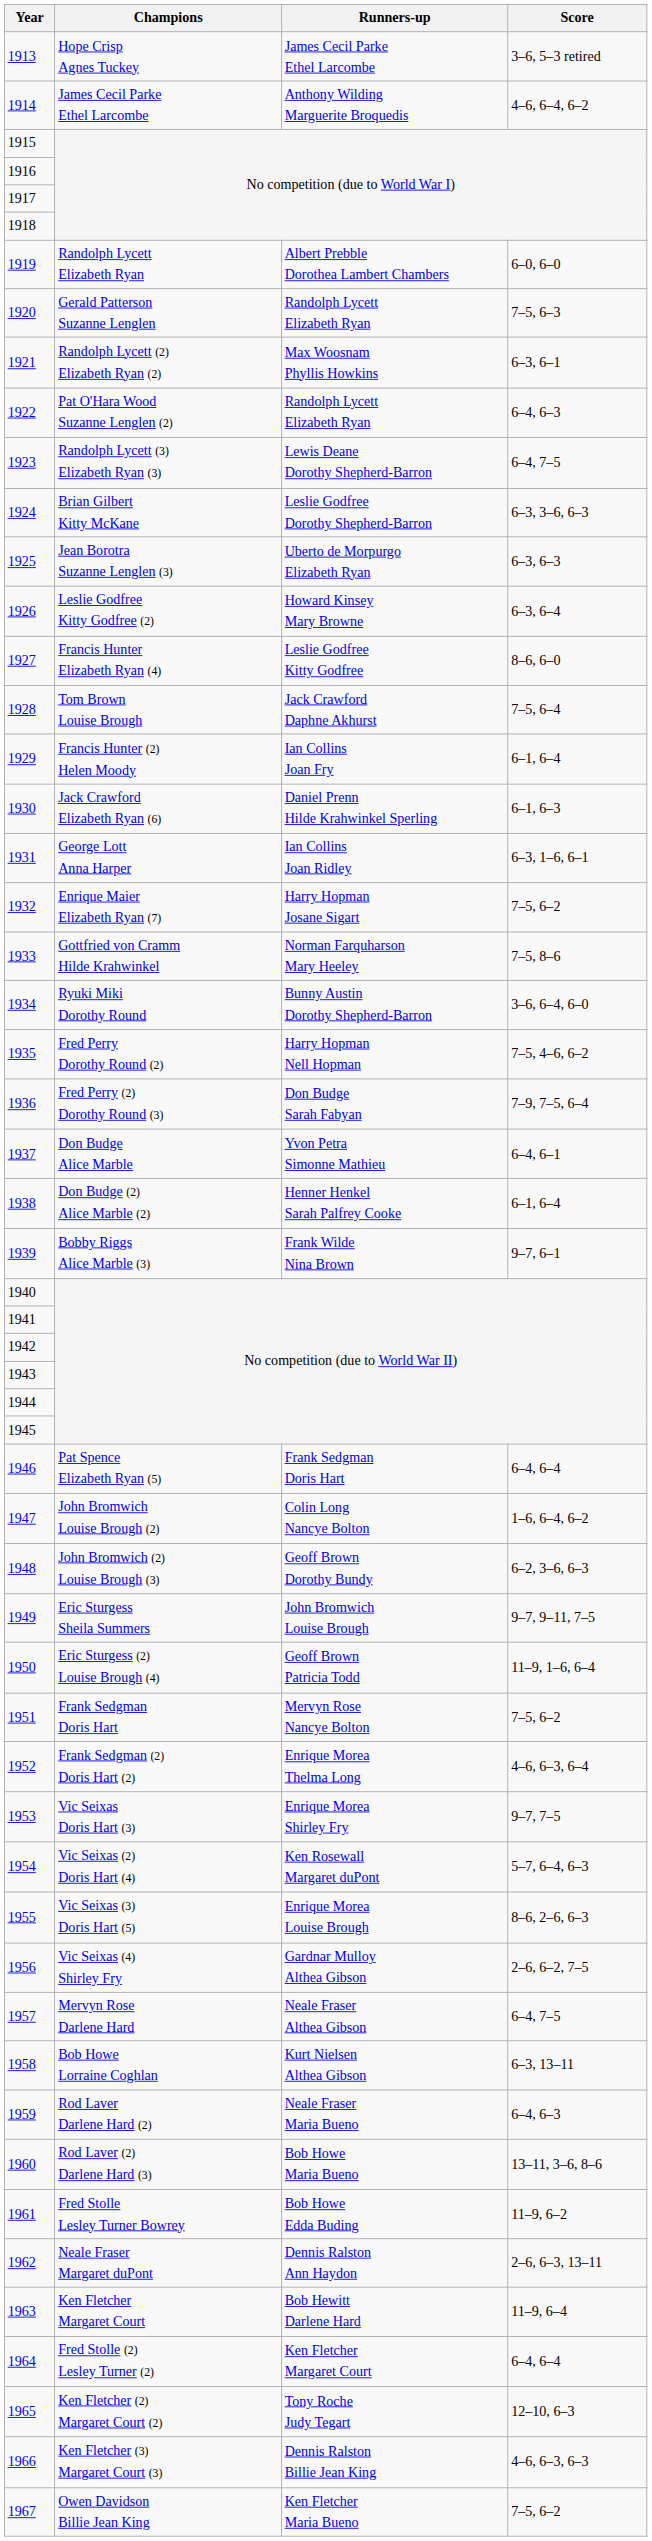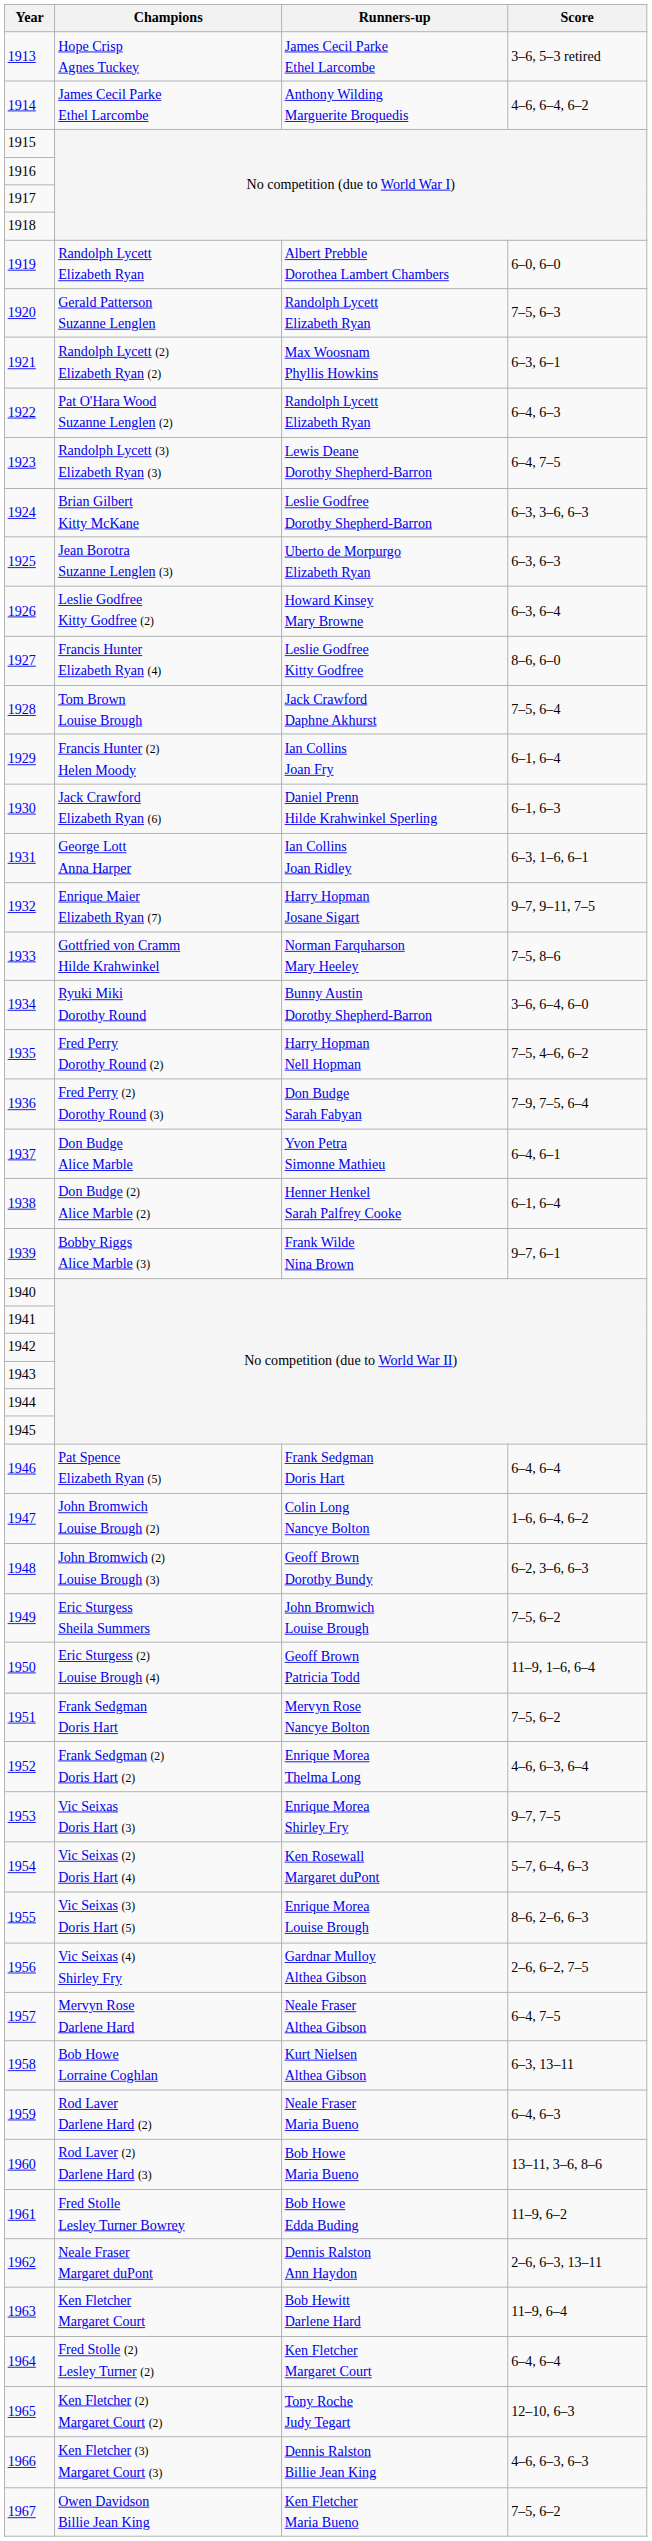 <table class="sortable wikitable" style="font-size:1.00em; line-height:1.5em;">
 <tr>
 <th width=50>Year</th>
 <th width=250>Champions</th>
 <th width=250>Runners-up</th>
 <th width=150 class=unsortable>Score</th>
 </tr>
 <tr>
 <td><a href='#'>1913</a></td>
 <td> <a href='#'>Hope Crisp</a> <br>  <a href='#'>Agnes Tuckey</a></td>
 <td> <a href='#'>James Cecil Parke</a> <br>  <a href='#'>Ethel Larcombe</a></td>
 <td>3–6, 5–3 retired</td>
 </tr>
 <tr>
 <td><a href='#'>1914</a></td>
 <td> <a href='#'>James Cecil Parke</a> <br>  <a href='#'>Ethel Larcombe</a></td>
 <td> <a href='#'>Anthony Wilding</a> <br>  <a href='#'>Marguerite Broquedis</a></td>
 <td>4–6, 6–4, 6–2</td>
 </tr>
 <tr>
 <td>1915</td>
 <td rowspan="4" colspan="3" align="center" bgcolor="F5F5F5">No competition (due to <a href='#'>World War I</a>)</td>
 </tr>
 <tr>
 <td>1916</td>
 </tr>
 <tr>
 <td>1917</td>
 </tr>
 <tr>
 <td>1918</td>
 </tr>
 <tr>
 <td><a href='#'>1919</a></td>
 <td> <a href='#'>Randolph Lycett</a> <br>  <a href='#'>Elizabeth Ryan</a></td>
 <td> <a href='#'>Albert Prebble</a> <br>  <a href='#'>Dorothea Lambert Chambers</a></td>
 <td>6–0, 6–0</td>
 </tr>
 <tr>
 <td><a href='#'>1920</a></td>
 <td> <a href='#'>Gerald Patterson</a> <br>  <a href='#'>Suzanne Lenglen</a></td>
 <td> <a href='#'>Randolph Lycett</a> <br>  <a href='#'>Elizabeth Ryan</a></td>
 <td>7–5, 6–3</td>
 </tr>
 <tr>
 <td><a href='#'>1921</a></td>
 <td> <a href='#'>Randolph Lycett</a> <small>(2)</small> <br>  <a href='#'>Elizabeth Ryan</a> <small>(2)</small></td>
 <td> <a href='#'>Max Woosnam</a> <br>  <a href='#'>Phyllis Howkins</a></td>
 <td>6–3, 6–1</td>
 </tr>
 <tr>
 <td><a href='#'>1922</a></td>
 <td> <a href='#'>Pat O'Hara Wood</a> <br>  <a href='#'>Suzanne Lenglen</a> <small>(2)</small></td>
 <td> <a href='#'>Randolph Lycett</a> <br>  <a href='#'>Elizabeth Ryan</a></td>
 <td>6–4, 6–3</td>
 </tr>
 <tr>
 <td><a href='#'>1923</a></td>
 <td> <a href='#'>Randolph Lycett</a> <small>(3)</small> <br>  <a href='#'>Elizabeth Ryan</a> <small>(3)</small></td>
 <td> <a href='#'>Lewis Deane</a> <br>  <a href='#'>Dorothy Shepherd-Barron</a></td>
 <td>6–4, 7–5</td>
 </tr>
 <tr>
 <td><a href='#'>1924</a></td>
 <td> <a href='#'>Brian Gilbert</a> <br>  <a href='#'>Kitty McKane</a></td>
 <td> <a href='#'>Leslie Godfree</a> <br>  <a href='#'>Dorothy Shepherd-Barron</a></td>
 <td>6–3, 3–6, 6–3</td>
 </tr>
 <tr>
 <td><a href='#'>1925</a></td>
 <td> <a href='#'>Jean Borotra</a> <br>  <a href='#'>Suzanne Lenglen</a> <small>(3)</small></td>
 <td> <a href='#'>Uberto de Morpurgo</a> <br>  <a href='#'>Elizabeth Ryan</a></td>
 <td>6–3, 6–3</td>
 </tr>
 <tr>
 <td><a href='#'>1926</a></td>
 <td> <a href='#'>Leslie Godfree</a> <br>  <a href='#'>Kitty Godfree</a> <small>(2)</small></td>
 <td> <a href='#'>Howard Kinsey</a> <br>  <a href='#'>Mary Browne</a></td>
 <td>6–3, 6–4</td>
 </tr>
 <tr>
 <td><a href='#'>1927</a></td>
 <td> <a href='#'>Francis Hunter</a> <br>  <a href='#'>Elizabeth Ryan</a> <small>(4)</small></td>
 <td> <a href='#'>Leslie Godfree</a> <br>  <a href='#'>Kitty Godfree</a></td>
 <td>8–6, 6–0</td>
 </tr>
 <tr>
 <td><a href='#'>1928</a></td>
 <td> <a href='#'>Tom Brown</a> <br>  <a href='#'>Louise Brough</a></td>
 <td> <a href='#'>Jack Crawford</a> <br>  <a href='#'>Daphne Akhurst</a></td>
 <td>7–5, 6–4</td>
 </tr>
 <tr>
 <td><a href='#'>1929</a></td>
 <td> <a href='#'>Francis Hunter</a> <small>(2)</small>  <br>  <a href='#'>Helen Moody</a></td>
 <td> <a href='#'>Ian Collins</a> <br>  <a href='#'>Joan Fry</a></td>
 <td>6–1, 6–4</td>
 </tr>
 <tr>
 <td><a href='#'>1930</a></td>
 <td> <a href='#'>Jack Crawford</a> <br>  <a href='#'>Elizabeth Ryan</a> <small>(6)</small></td>
 <td> <a href='#'>Daniel Prenn</a> <br>  <a href='#'>Hilde Krahwinkel Sperling</a></td>
 <td>6–1, 6–3</td>
 </tr>
 <tr>
 <td><a href='#'>1931</a></td>
 <td> <a href='#'>George Lott</a> <br>  <a href='#'>Anna Harper</a></td>
 <td> <a href='#'>Ian Collins</a> <br>  <a href='#'>Joan Ridley</a></td>
 <td>6–3, 1–6, 6–1</td>
 </tr>
 <tr>
 <td><a href='#'>1932</a></td>
 <td> <a href='#'>Enrique Maier</a> <br>  <a href='#'>Elizabeth Ryan</a> <small>(7)</small></td>
 <td> <a href='#'>Harry Hopman</a> <br>  <a href='#'>Josane Sigart</a></td>
-<td>7–5, 6–2</td>
+<td>9–7, 9–11, 7–5</td>
 </tr>
 <tr>
 <td><a href='#'>1933</a></td>
 <td> <a href='#'>Gottfried von Cramm</a> <br>  <a href='#'>Hilde Krahwinkel</a></td>
 <td> <a href='#'>Norman Farquharson</a> <br>  <a href='#'>Mary Heeley</a></td>
 <td>7–5, 8–6</td>
 </tr>
 <tr>
 <td><a href='#'>1934</a></td>
 <td> <a href='#'>Ryuki Miki</a> <br>  <a href='#'>Dorothy Round</a></td>
 <td> <a href='#'>Bunny Austin</a> <br>  <a href='#'>Dorothy Shepherd-Barron</a></td>
 <td>3–6, 6–4, 6–0</td>
 </tr>
 <tr>
 <td><a href='#'>1935</a></td>
 <td> <a href='#'>Fred Perry</a> <br>  <a href='#'>Dorothy Round</a> <small>(2)</small></td>
 <td> <a href='#'>Harry Hopman</a> <br>  <a href='#'>Nell Hopman</a></td>
 <td>7–5, 4–6, 6–2</td>
 </tr>
 <tr>
 <td><a href='#'>1936</a></td>
 <td> <a href='#'>Fred Perry</a> <small>(2)</small> <br>  <a href='#'>Dorothy Round</a> <small>(3)</small></td>
 <td> <a href='#'>Don Budge</a> <br>  <a href='#'>Sarah Fabyan</a></td>
 <td>7–9, 7–5, 6–4</td>
 </tr>
 <tr>
 <td><a href='#'>1937</a></td>
 <td> <a href='#'>Don Budge</a> <br>  <a href='#'>Alice Marble</a></td>
 <td> <a href='#'>Yvon Petra</a> <br>  <a href='#'>Simonne Mathieu</a></td>
 <td>6–4, 6–1</td>
 </tr>
 <tr>
 <td><a href='#'>1938</a></td>
 <td> <a href='#'>Don Budge</a> <small>(2)</small> <br>  <a href='#'>Alice Marble</a> <small>(2)</small></td>
 <td> <a href='#'>Henner Henkel</a> <br>  <a href='#'>Sarah Palfrey Cooke</a></td>
 <td>6–1, 6–4</td>
 </tr>
 <tr>
 <td><a href='#'>1939</a></td>
 <td> <a href='#'>Bobby Riggs</a> <br>  <a href='#'>Alice Marble</a> <small>(3)</small></td>
 <td> <a href='#'>Frank Wilde</a> <br>  <a href='#'>Nina Brown</a></td>
 <td>9–7, 6–1</td>
 </tr>
 <tr>
 <td>1940</td>
 <td rowspan="6" colspan="3" align="center" bgcolor="F5F5F5">No competition (due to <a href='#'>World War II</a>)</td>
 </tr>
 <tr>
 <td>1941</td>
 </tr>
 <tr>
 <td>1942</td>
 </tr>
 <tr>
 <td>1943</td>
 </tr>
 <tr>
 <td>1944</td>
 </tr>
 <tr>
 <td>1945</td>
 </tr>
 <tr>
 <td><a href='#'>1946</a></td>
 <td> <a href='#'>Pat Spence</a> <br>  <a href='#'>Elizabeth Ryan</a> <small>(5)</small></td>
 <td> <a href='#'>Frank Sedgman</a> <br>  <a href='#'>Doris Hart</a></td>
 <td>6–4, 6–4</td>
 </tr>
 <tr>
 <td><a href='#'>1947</a></td>
 <td> <a href='#'>John Bromwich</a> <br>  <a href='#'>Louise Brough</a> <small>(2)</small></td>
 <td> <a href='#'>Colin Long</a> <br>  <a href='#'>Nancye Bolton</a></td>
 <td>1–6, 6–4, 6–2</td>
 </tr>
 <tr>
 <td><a href='#'>1948</a></td>
 <td> <a href='#'>John Bromwich</a> <small>(2)</small> <br>  <a href='#'>Louise Brough</a> <small>(3)</small></td>
 <td> <a href='#'>Geoff Brown</a> <br>  <a href='#'>Dorothy Bundy</a></td>
 <td>6–2, 3–6, 6–3</td>
 </tr>
 <tr>
 <td><a href='#'>1949</a></td>
 <td> <a href='#'>Eric Sturgess</a> <br>  <a href='#'>Sheila Summers</a></td>
 <td> <a href='#'>John Bromwich</a> <br>  <a href='#'>Louise Brough</a></td>
-<td>9–7, 9–11, 7–5</td>
+<td>7–5, 6–2</td>
 </tr>
 <tr>
 <td><a href='#'>1950</a></td>
 <td> <a href='#'>Eric Sturgess</a> <small>(2)</small> <br>  <a href='#'>Louise Brough</a> <small>(4)</small></td>
 <td> <a href='#'>Geoff Brown</a> <br>  <a href='#'>Patricia Todd</a></td>
 <td>11–9, 1–6, 6–4</td>
 </tr>
 <tr>
 <td><a href='#'>1951</a></td>
 <td> <a href='#'>Frank Sedgman</a> <br>  <a href='#'>Doris Hart</a></td>
 <td> <a href='#'>Mervyn Rose</a> <br>  <a href='#'>Nancye Bolton</a></td>
 <td>7–5, 6–2</td>
 </tr>
 <tr>
 <td><a href='#'>1952</a></td>
 <td> <a href='#'>Frank Sedgman</a> <small>(2)</small> <br>  <a href='#'>Doris Hart</a> <small>(2)</small></td>
 <td> <a href='#'>Enrique Morea</a> <br>  <a href='#'>Thelma Long</a></td>
 <td>4–6, 6–3, 6–4</td>
 </tr>
 <tr>
 <td><a href='#'>1953</a></td>
 <td> <a href='#'>Vic Seixas</a> <br>  <a href='#'>Doris Hart</a> <small>(3)</small></td>
 <td> <a href='#'>Enrique Morea</a> <br>  <a href='#'>Shirley Fry</a></td>
 <td>9–7, 7–5</td>
 </tr>
 <tr>
 <td><a href='#'>1954</a></td>
 <td> <a href='#'>Vic Seixas</a> <small>(2)</small> <br>  <a href='#'>Doris Hart</a> <small>(4)</small></td>
 <td> <a href='#'>Ken Rosewall</a> <br>  <a href='#'>Margaret duPont</a></td>
 <td>5–7, 6–4, 6–3</td>
 </tr>
 <tr>
 <td><a href='#'>1955</a></td>
 <td> <a href='#'>Vic Seixas</a> <small>(3)</small> <br>  <a href='#'>Doris Hart</a> <small>(5)</small></td>
 <td> <a href='#'>Enrique Morea</a> <br>  <a href='#'>Louise Brough</a></td>
 <td>8–6, 2–6, 6–3</td>
 </tr>
 <tr>
 <td><a href='#'>1956</a></td>
 <td> <a href='#'>Vic Seixas</a> <small>(4)</small> <br>  <a href='#'>Shirley Fry</a></td>
 <td> <a href='#'>Gardnar Mulloy</a> <br>  <a href='#'>Althea Gibson</a></td>
 <td>2–6, 6–2, 7–5</td>
 </tr>
 <tr>
 <td><a href='#'>1957</a></td>
 <td> <a href='#'>Mervyn Rose</a> <br>  <a href='#'>Darlene Hard</a></td>
 <td> <a href='#'>Neale Fraser</a> <br>  <a href='#'>Althea Gibson</a></td>
 <td>6–4, 7–5</td>
 </tr>
 <tr>
 <td><a href='#'>1958</a></td>
 <td> <a href='#'>Bob Howe</a> <br>  <a href='#'>Lorraine Coghlan</a></td>
 <td> <a href='#'>Kurt Nielsen</a> <br>  <a href='#'>Althea Gibson</a></td>
 <td>6–3, 13–11</td>
 </tr>
 <tr>
 <td><a href='#'>1959</a></td>
 <td> <a href='#'>Rod Laver</a> <br>  <a href='#'>Darlene Hard</a> <small>(2)</small></td>
 <td> <a href='#'>Neale Fraser</a> <br>  <a href='#'>Maria Bueno</a></td>
 <td>6–4, 6–3</td>
 </tr>
 <tr>
 <td><a href='#'>1960</a></td>
 <td> <a href='#'>Rod Laver</a> <small>(2)</small> <br>  <a href='#'>Darlene Hard</a> <small>(3)</small></td>
 <td> <a href='#'>Bob Howe</a> <br>  <a href='#'>Maria Bueno</a></td>
 <td>13–11, 3–6, 8–6</td>
 </tr>
 <tr>
 <td><a href='#'>1961</a></td>
 <td> <a href='#'>Fred Stolle</a> <br>  <a href='#'>Lesley Turner Bowrey</a></td>
 <td> <a href='#'>Bob Howe</a> <br>  <a href='#'>Edda Buding</a></td>
 <td>11–9, 6–2</td>
 </tr>
 <tr>
 <td><a href='#'>1962</a></td>
 <td> <a href='#'>Neale Fraser</a> <br>  <a href='#'>Margaret duPont</a></td>
 <td> <a href='#'>Dennis Ralston</a> <br>  <a href='#'>Ann Haydon</a></td>
 <td>2–6, 6–3, 13–11</td>
 </tr>
 <tr>
 <td><a href='#'>1963</a></td>
 <td> <a href='#'>Ken Fletcher</a> <br>  <a href='#'>Margaret Court</a></td>
 <td> <a href='#'>Bob Hewitt</a> <br>  <a href='#'>Darlene Hard</a></td>
 <td>11–9, 6–4</td>
 </tr>
 <tr>
 <td><a href='#'>1964</a></td>
 <td> <a href='#'>Fred Stolle</a> <small>(2)</small> <br>  <a href='#'>Lesley Turner</a> <small>(2)</small></td>
 <td> <a href='#'>Ken Fletcher</a> <br>  <a href='#'>Margaret Court</a></td>
 <td>6–4, 6–4</td>
 </tr>
 <tr>
 <td><a href='#'>1965</a></td>
 <td> <a href='#'>Ken Fletcher</a> <small>(2)</small> <br>  <a href='#'>Margaret Court</a> <small>(2)</small></td>
 <td> <a href='#'>Tony Roche</a> <br>  <a href='#'>Judy Tegart</a></td>
 <td>12–10, 6–3</td>
 </tr>
 <tr>
 <td><a href='#'>1966</a></td>
 <td> <a href='#'>Ken Fletcher</a> <small>(3)</small> <br>  <a href='#'>Margaret Court</a> <small>(3)</small></td>
 <td> <a href='#'>Dennis Ralston</a> <br>  <a href='#'>Billie Jean King</a></td>
 <td>4–6, 6–3, 6–3</td>
 </tr>
 <tr>
 <td><a href='#'>1967</a></td>
 <td> <a href='#'>Owen Davidson</a> <br>  <a href='#'>Billie Jean King</a></td>
 <td> <a href='#'>Ken Fletcher</a> <br>  <a href='#'>Maria Bueno</a></td>
 <td>7–5, 6–2</td>
 </tr>
 </table>
